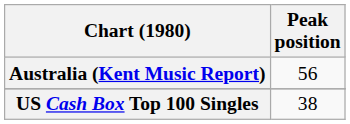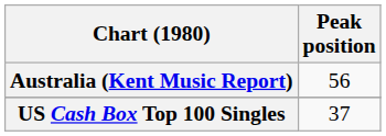 <table class="wikitable sortable plainrowheaders" style="text-align:center">
 <tr>
 <th scope="col">Chart (1980)</th>
 <th scope="col">Peak<br>position</th>
 </tr>
 <tr>
 <th scope="row">Australia (<a href='#'>Kent Music Report</a>)</th>
 <td>56</td>
 </tr>
 <tr>
 </tr>
 <tr>
 </tr>
 <tr>
 </tr>
 <tr>
 <th scope="row">US <em><a href='#'>Cash Box</a></em> Top 100 Singles</th>
-<td>38</td>
+<td>37</td>
 </tr>
 </table>
